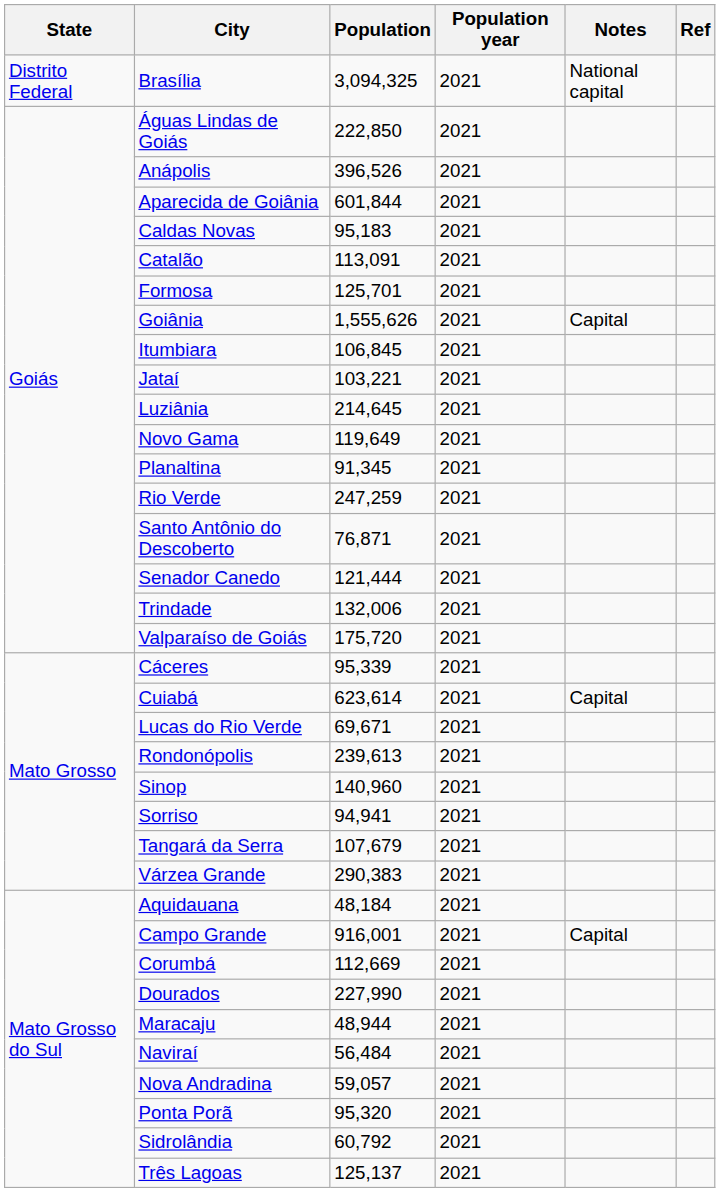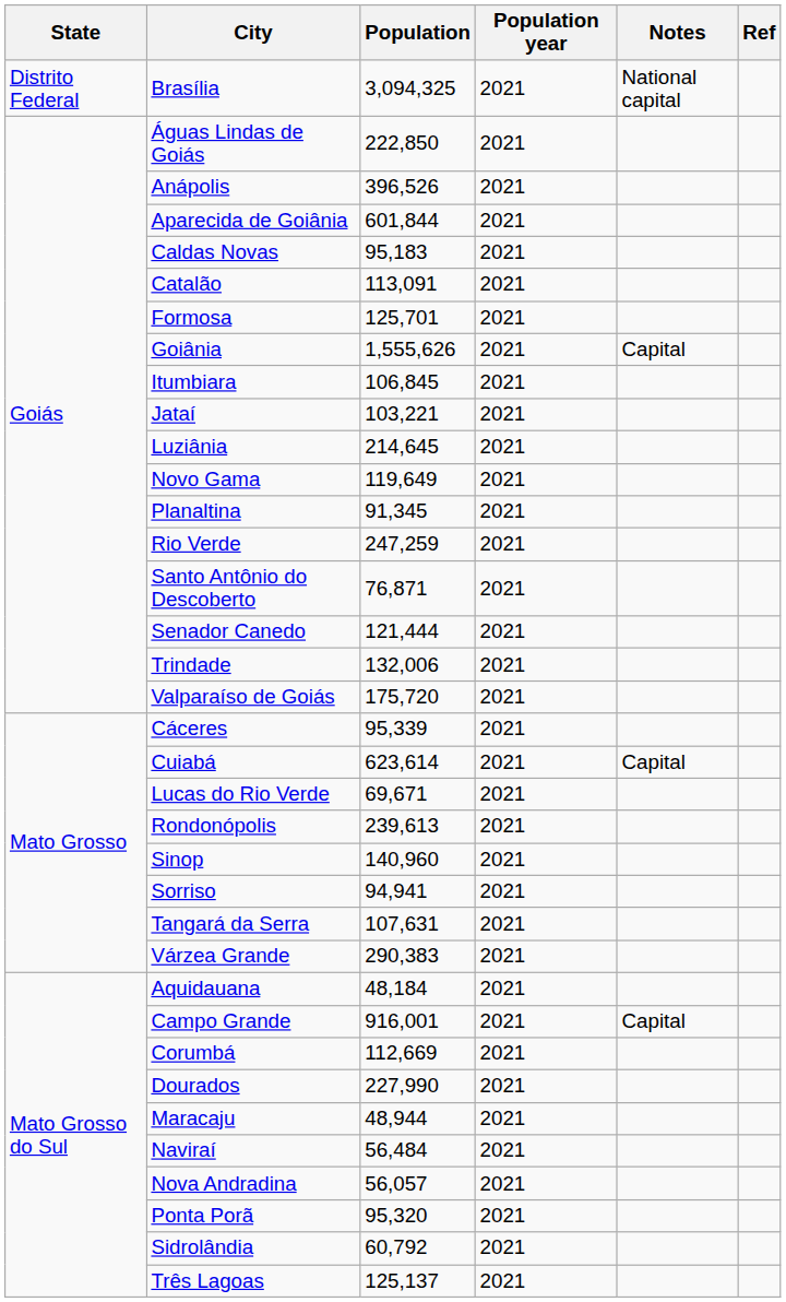 <table class="wikitable sortable">
 <tr>
 <th>State</th>
 <th>City</th>
 <th>Population</th>
 <th>Population year</th>
 <th>Notes</th>
 <th class="unsortable">Ref</th>
 </tr>
 <tr>
 <td><a href='#'>Distrito Federal</a></td>
 <td><a href='#'>Brasília</a></td>
 <td>3,094,325</td>
 <td>2021</td>
 <td>National capital</td>
 <td></td>
 </tr>
 <tr>
 <td rowspan="17"><a href='#'>Goiás</a></td>
 <td><a href='#'>Águas Lindas de Goiás</a></td>
 <td>222,850</td>
 <td>2021</td>
 <td></td>
 <td></td>
 </tr>
 <tr>
 <td><a href='#'>Anápolis</a></td>
 <td>396,526</td>
 <td>2021</td>
 <td></td>
 <td></td>
 </tr>
 <tr>
 <td><a href='#'>Aparecida de Goiânia</a></td>
 <td>601,844</td>
 <td>2021</td>
 <td></td>
 <td></td>
 </tr>
 <tr>
 <td><a href='#'>Caldas Novas</a></td>
 <td>95,183</td>
 <td>2021</td>
 <td></td>
 <td></td>
 </tr>
 <tr>
 <td><a href='#'>Catalão</a></td>
 <td>113,091</td>
 <td>2021</td>
 <td></td>
 <td></td>
 </tr>
 <tr>
 <td><a href='#'>Formosa</a></td>
 <td>125,701</td>
 <td>2021</td>
 <td></td>
 <td></td>
 </tr>
 <tr>
 <td><a href='#'>Goiânia</a></td>
 <td>1,555,626</td>
 <td>2021</td>
 <td>Capital</td>
 <td></td>
 </tr>
 <tr>
 <td><a href='#'>Itumbiara</a></td>
 <td>106,845</td>
 <td>2021</td>
 <td></td>
 <td></td>
 </tr>
 <tr>
 <td><a href='#'>Jataí</a></td>
 <td>103,221</td>
 <td>2021</td>
 <td></td>
 <td></td>
 </tr>
 <tr>
 <td><a href='#'>Luziânia</a></td>
 <td>214,645</td>
 <td>2021</td>
 <td></td>
 <td></td>
 </tr>
 <tr>
 <td><a href='#'>Novo Gama</a></td>
 <td>119,649</td>
 <td>2021</td>
 <td></td>
 <td></td>
 </tr>
 <tr>
 <td><a href='#'>Planaltina</a></td>
 <td>91,345</td>
 <td>2021</td>
 <td></td>
 <td></td>
 </tr>
 <tr>
 <td><a href='#'>Rio Verde</a></td>
 <td>247,259</td>
 <td>2021</td>
 <td></td>
 <td></td>
 </tr>
 <tr>
 <td><a href='#'>Santo Antônio do Descoberto</a></td>
 <td>76,871</td>
 <td>2021</td>
 <td></td>
 <td></td>
 </tr>
 <tr>
 <td><a href='#'>Senador Canedo</a></td>
 <td>121,444</td>
 <td>2021</td>
 <td></td>
 <td></td>
 </tr>
 <tr>
 <td><a href='#'>Trindade</a></td>
 <td>132,006</td>
 <td>2021</td>
 <td></td>
 <td></td>
 </tr>
 <tr>
 <td><a href='#'>Valparaíso de Goiás</a></td>
 <td>175,720</td>
 <td>2021</td>
 <td></td>
 <td></td>
 </tr>
 <tr>
 <td rowspan="8"><a href='#'>Mato Grosso</a></td>
 <td><a href='#'>Cáceres</a></td>
 <td>95,339</td>
 <td>2021</td>
 <td></td>
 <td></td>
 </tr>
 <tr>
 <td><a href='#'>Cuiabá</a></td>
 <td>623,614</td>
 <td>2021</td>
 <td>Capital</td>
 <td></td>
 </tr>
 <tr>
 <td><a href='#'>Lucas do Rio Verde</a></td>
 <td>69,671</td>
 <td>2021</td>
 <td></td>
 <td></td>
 </tr>
 <tr>
 <td><a href='#'>Rondonópolis</a></td>
 <td>239,613</td>
 <td>2021</td>
 <td></td>
 <td></td>
 </tr>
 <tr>
 <td><a href='#'>Sinop</a></td>
 <td>140,960</td>
 <td>2021</td>
 <td></td>
 <td></td>
 </tr>
 <tr>
 <td><a href='#'>Sorriso</a></td>
 <td>94,941</td>
 <td>2021</td>
 <td></td>
 <td></td>
 </tr>
 <tr>
 <td><a href='#'>Tangará da Serra</a></td>
-<td>107,679</td>
+<td>107,631</td>
 <td>2021</td>
 <td></td>
 <td></td>
 </tr>
 <tr>
 <td><a href='#'>Várzea Grande</a></td>
 <td>290,383</td>
 <td>2021</td>
 <td></td>
 <td></td>
 </tr>
 <tr>
 <td rowspan="10"><a href='#'>Mato Grosso do Sul</a></td>
 <td><a href='#'>Aquidauana</a></td>
 <td>48,184</td>
 <td>2021</td>
 <td></td>
 <td></td>
 </tr>
 <tr>
 <td><a href='#'>Campo Grande</a></td>
 <td>916,001</td>
 <td>2021</td>
 <td>Capital</td>
 <td></td>
 </tr>
 <tr>
 <td><a href='#'>Corumbá</a></td>
 <td>112,669</td>
 <td>2021</td>
 <td></td>
 <td></td>
 </tr>
 <tr>
 <td><a href='#'>Dourados</a></td>
 <td>227,990</td>
 <td>2021</td>
 <td></td>
 <td></td>
 </tr>
 <tr>
 <td><a href='#'>Maracaju</a></td>
 <td>48,944</td>
 <td>2021</td>
 <td></td>
 <td></td>
 </tr>
 <tr>
 <td><a href='#'>Naviraí</a></td>
 <td>56,484</td>
 <td>2021</td>
 <td></td>
 <td></td>
 </tr>
 <tr>
 <td><a href='#'>Nova Andradina</a></td>
-<td>59,057</td>
+<td>56,057</td>
 <td>2021</td>
 <td></td>
 <td></td>
 </tr>
 <tr>
 <td><a href='#'>Ponta Porã</a></td>
 <td>95,320</td>
 <td>2021</td>
 <td></td>
 <td></td>
 </tr>
 <tr>
 <td><a href='#'>Sidrolândia</a></td>
 <td>60,792</td>
 <td>2021</td>
 <td></td>
 <td></td>
 </tr>
 <tr>
 <td><a href='#'>Três Lagoas</a></td>
 <td>125,137</td>
 <td>2021</td>
 <td></td>
 <td></td>
 </tr>
 </table>
